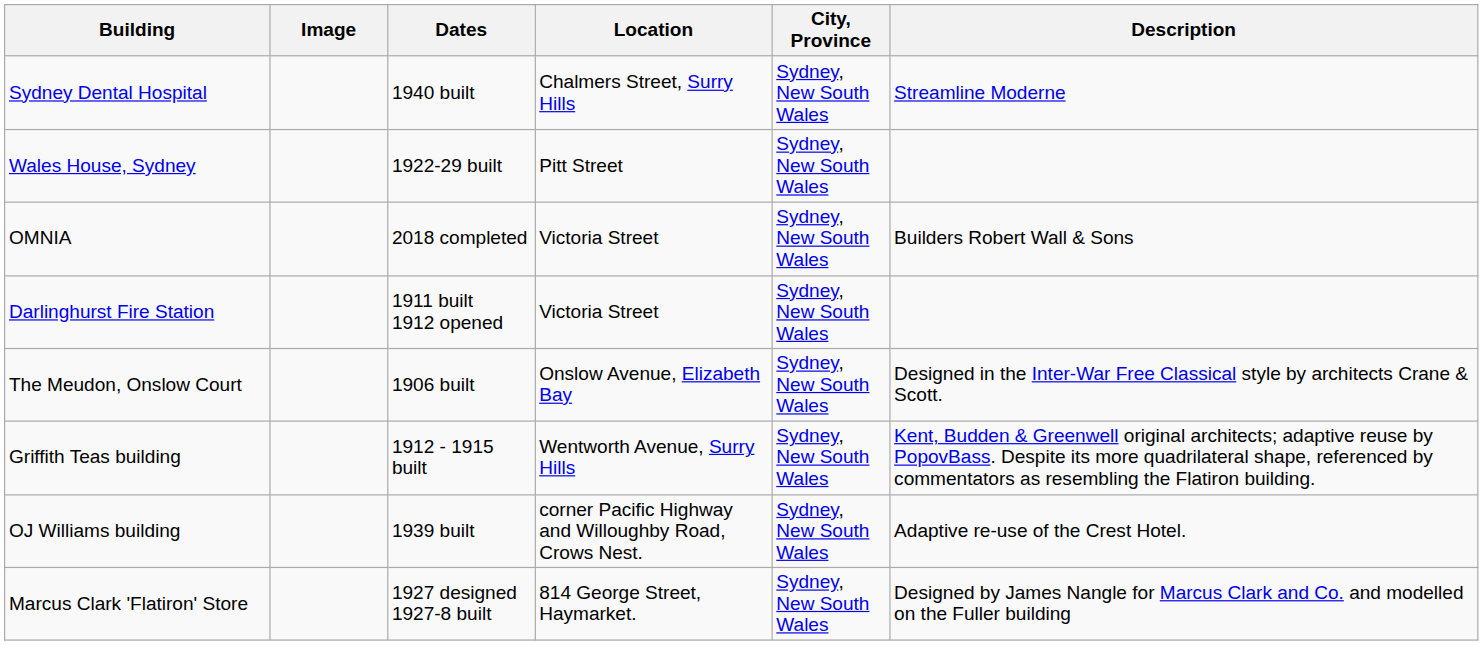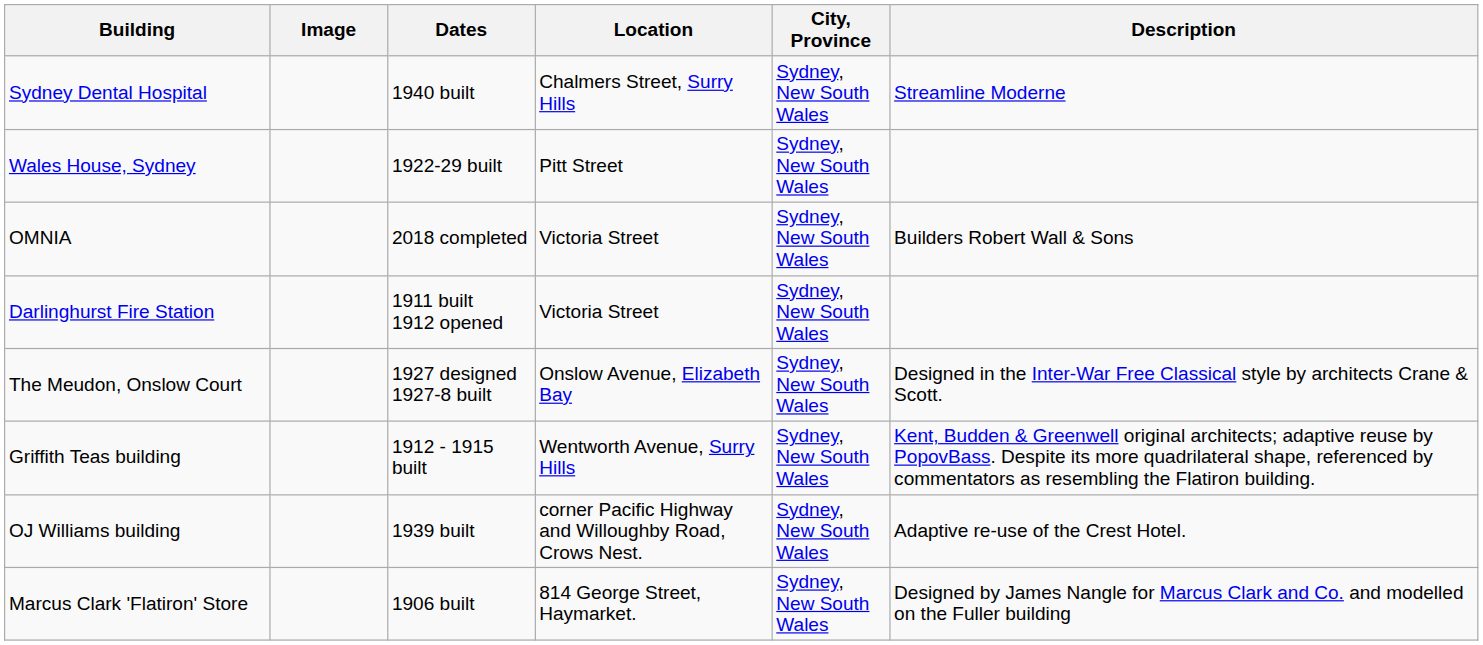 <table class="wikitable sortable" style="width:98%">
 <tr>
 <th width = 18%><strong>Building</strong></th>
 <th width = 8% class="unsortable"><strong>Image</strong></th>
 <th width = 10%><strong>Dates</strong></th>
 <th><strong>Location</strong></th>
 <th width = 8%><strong>City, Province</strong></th>
 <th class="unsortable"><strong>Description</strong></th>
 </tr>
 <tr>
 <td><a href='#'>Sydney Dental Hospital</a></td>
 <td></td>
 <td>1940 built</td>
 <td>Chalmers Street, <a href='#'>Surry Hills</a><br></td>
 <td><a href='#'>Sydney</a>, <a href='#'>New South Wales</a></td>
 <td><a href='#'>Streamline Moderne</a></td>
 </tr>
 <tr>
 <td><a href='#'>Wales House, Sydney</a></td>
 <td></td>
 <td>1922-29 built</td>
 <td>Pitt Street<br></td>
 <td><a href='#'>Sydney</a>, <a href='#'>New South Wales</a></td>
 <td></td>
 </tr>
 <tr>
 <td>OMNIA</td>
 <td></td>
 <td>2018 completed</td>
 <td>Victoria Street<br></td>
 <td><a href='#'>Sydney</a>, <a href='#'>New South Wales</a></td>
 <td>Builders Robert Wall & Sons</td>
 </tr>
 <tr>
 <td><a href='#'>Darlinghurst Fire Station</a></td>
 <td></td>
 <td>1911 built<br> 1912 opened</td>
 <td>Victoria Street<br></td>
 <td><a href='#'>Sydney</a>, <a href='#'>New South Wales</a></td>
 <td></td>
 </tr>
 <tr>
 <td>The Meudon, Onslow Court</td>
 <td></td>
-<td>1906 built</td>
+<td>1927 designed<br>1927-8 built</td>
 <td>Onslow Avenue, <a href='#'>Elizabeth Bay</a><br></td>
 <td><a href='#'>Sydney</a>, <a href='#'>New South Wales</a></td>
 <td>Designed in the <a href='#'>Inter-War Free Classical</a> style by architects Crane & Scott.</td>
 </tr>
 <tr>
 <td>Griffith Teas building</td>
 <td></td>
 <td>1912 - 1915 built</td>
 <td>Wentworth Avenue, <a href='#'>Surry Hills</a> </td>
 <td><a href='#'>Sydney</a>, <a href='#'>New South Wales</a></td>
 <td><a href='#'>Kent, Budden & Greenwell</a> original architects; adaptive reuse by <a href='#'>PopovBass</a>. Despite its more quadrilateral shape, referenced by commentators as resembling the Flatiron building.</td>
 </tr>
 <tr>
 <td>OJ Williams building</td>
 <td></td>
 <td>1939 built</td>
 <td>corner Pacific Highway and Willoughby Road, Crows Nest. </td>
 <td><a href='#'>Sydney</a>, <a href='#'>New South Wales</a></td>
 <td>Adaptive re-use of the Crest Hotel.</td>
 </tr>
 <tr>
 <td>Marcus Clark 'Flatiron' Store</td>
 <td></td>
-<td>1927 designed<br>1927-8 built</td>
+<td>1906 built</td>
 <td>814 George Street, Haymarket. </td>
 <td><a href='#'>Sydney</a>, <a href='#'>New South Wales</a></td>
 <td>Designed by James Nangle for <a href='#'>Marcus Clark and Co.</a> and modelled on the Fuller building</td>
 </tr>
 </table>
